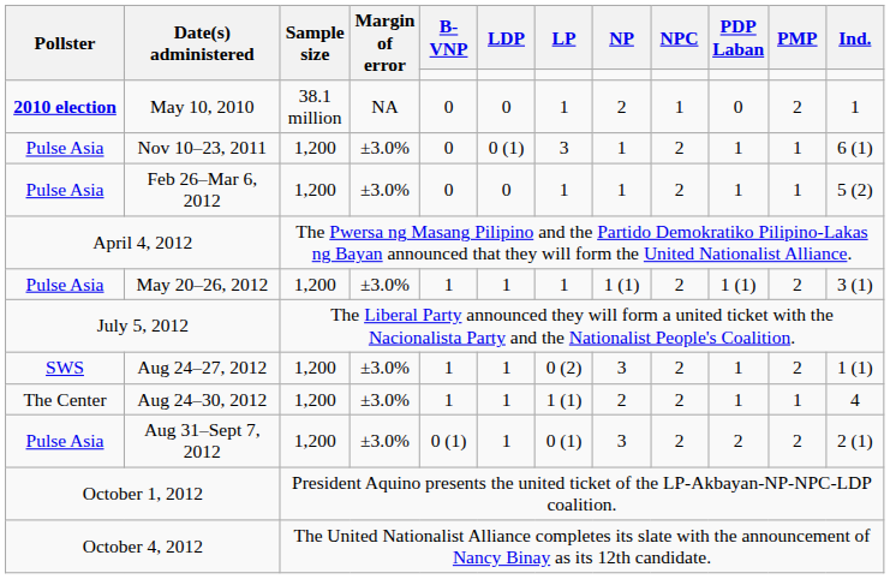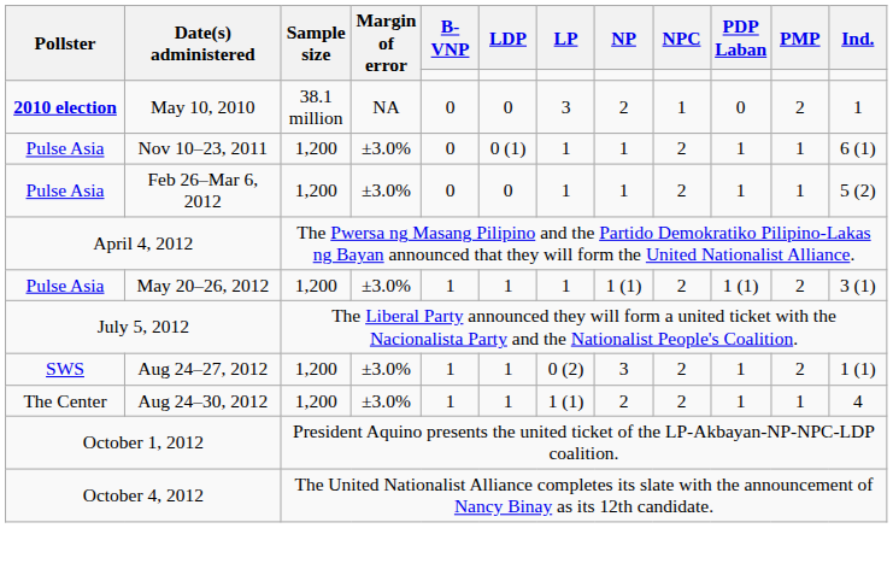 <table class=wikitable style="text-align:center; font-size:95%">
 <tr>
 <th rowspan=2 width=90px>Pollster</th>
 <th rowspan=2 width=120px>Date(s) administered</th>
 <th rowspan=2 width=50px>Sample<br>size</th>
 <th rowspan=2 width=50px>Margin of<br>error</th>
 <th width=40px><a href='#'>B-VNP</a></th>
 <th width=40px><a href='#'>LDP</a></th>
 <th width=40px><a href='#'>LP</a></th>
 <th width=40px><a href='#'>NP</a></th>
 <th width=40px><a href='#'>NPC</a></th>
 <th width=40px><a href='#'>PDP<br>Laban</a></th>
 <th width=40px><a href='#'>PMP</a></th>
 <th width=40px><a href='#'>Ind.</a></th>
 </tr>
 <tr>
 <td></td>
 <td></td>
 <td></td>
 <td></td>
 <td></td>
 <td></td>
 <td></td>
 <td></td>
 </tr>
 <tr>
 <td><strong><a href='#'>2010 election</a></strong></td>
 <td>May 10, 2010</td>
 <td>38.1 million</td>
 <td>NA</td>
 <td>0</td>
 <td>0</td>
-<td>1</td>
+<td bgcolor=>3</td>
 <td>2</td>
 <td>1</td>
 <td>0</td>
 <td>2</td>
 <td>1</td>
 </tr>
 <tr>
 <td><a href='#'>Pulse Asia</a></td>
 <td>Nov 10–23, 2011</td>
 <td>1,200</td>
 <td>±3.0%</td>
 <td>0</td>
 <td>0 (1)</td>
-<td bgcolor=>3</td>
+<td>1</td>
 <td>1</td>
 <td bgcolor=>2</td>
 <td>1</td>
 <td>1</td>
 <td>6 (1)</td>
 </tr>
 <tr>
 <td><a href='#'>Pulse Asia</a></td>
 <td>Feb 26–Mar 6, 2012</td>
 <td>1,200</td>
 <td>±3.0%</td>
 <td>0</td>
 <td>0</td>
 <td>1</td>
 <td>1</td>
 <td bgcolor=>2</td>
 <td>1</td>
 <td>1</td>
 <td>5 (2)</td>
 </tr>
 <tr>
 <td colspan=2>April 4, 2012</td>
 <td colspan=10>The <a href='#'>Pwersa ng Masang Pilipino</a> and the <a href='#'>Partido Demokratiko Pilipino-Lakas ng Bayan</a> announced that they will form the <a href='#'>United Nationalist Alliance</a>.</td>
 </tr>
 <tr>
 <td><a href='#'>Pulse Asia</a></td>
 <td>May 20–26, 2012</td>
 <td>1,200</td>
 <td>±3.0%</td>
 <td>1</td>
 <td>1</td>
 <td>1</td>
 <td>1 (1)</td>
 <td>2</td>
 <td>1 (1)</td>
 <td>2</td>
 <td>3 (1)</td>
 </tr>
 <tr>
 <td colspan=2>July 5, 2012</td>
 <td colspan=10>The <a href='#'>Liberal Party</a> announced they will form a united ticket with the <a href='#'>Nacionalista Party</a> and the <a href='#'>Nationalist People's Coalition</a>.</td>
 </tr>
 <tr>
 <td><a href='#'>SWS</a></td>
 <td>Aug 24–27, 2012</td>
 <td>1,200</td>
 <td>±3.0%</td>
 <td>1</td>
 <td>1</td>
 <td>0 (2)</td>
 <td bgcolor=>3</td>
 <td>2</td>
 <td>1</td>
 <td>2</td>
 <td>1 (1)</td>
 </tr>
 <tr>
 <td>The Center</td>
 <td>Aug 24–30, 2012</td>
 <td>1,200</td>
 <td>±3.0%</td>
 <td>1</td>
 <td>1</td>
 <td>1 (1)</td>
 <td>2</td>
 <td>2</td>
 <td>1</td>
 <td>1</td>
 <td>4</td>
 </tr>
 <tr>
-<td><a href='#'>Pulse Asia</a></td>
-<td>Aug 31–Sept 7, 2012</td>
-<td>1,200</td>
-<td>±3.0%</td>
-<td>0 (1)</td>
-<td>1</td>
-<td>0 (1)</td>
-<td bgcolor=>3</td>
-<td>2</td>
-<td>2</td>
-<td>2</td>
-<td>2 (1)</td>
-</tr>
-<tr>
 <td colspan=2>October 1, 2012</td>
 <td colspan=10>President Aquino presents the united ticket of the LP-Akbayan-NP-NPC-LDP coalition.</td>
 </tr>
 <tr>
 <td colspan=2>October 4, 2012</td>
 <td colspan=10>The United Nationalist Alliance completes its slate with the announcement of <a href='#'>Nancy Binay</a> as its 12th candidate.</td>
 </tr>
 </table>
